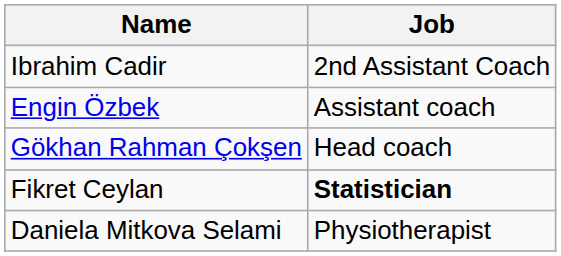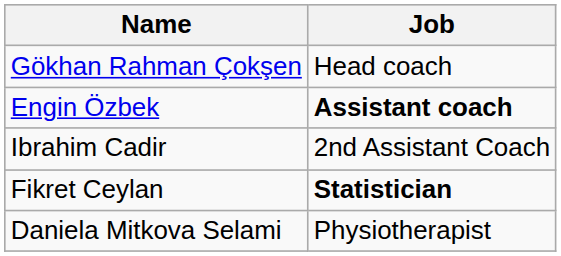 <table class="wikitable">
 <tr>
 <th>Name</th>
 <th>Job</th>
 </tr>
 <tr>
-<td> Ibrahim Cadir</td>
-<td>2nd Assistant Coach</td>
+<td> <a href='#'>Gökhan Rahman Çokşen</a></td>
+<td>Head coach</td>
 </tr>
 <tr>
 <td> 	<a href='#'>Engin Özbek</a></td>
-<td>Assistant coach</td>
+<td><strong>Assistant coach</strong></td>
 </tr>
 <tr>
-<td> <a href='#'>Gökhan Rahman Çokşen</a></td>
-<td>Head coach</td>
+<td> Ibrahim Cadir</td>
+<td>2nd Assistant Coach</td>
 </tr>
 <tr>
 <td> Fikret Ceylan</td>
 <td><strong>Statistician</strong></td>
 </tr>
 <tr>
 <td> Daniela Mitkova Selami</td>
 <td>Physiotherapist</td>
 </tr>
 </table>
